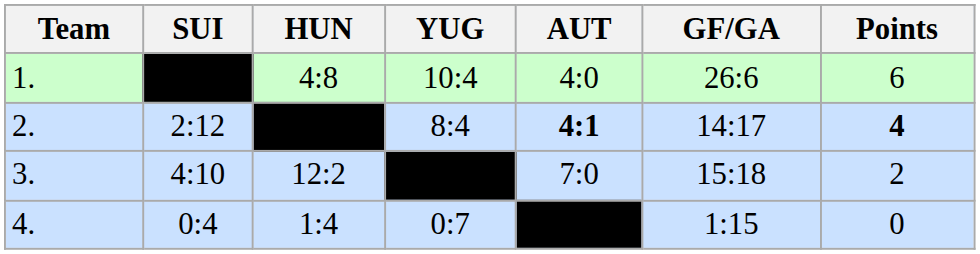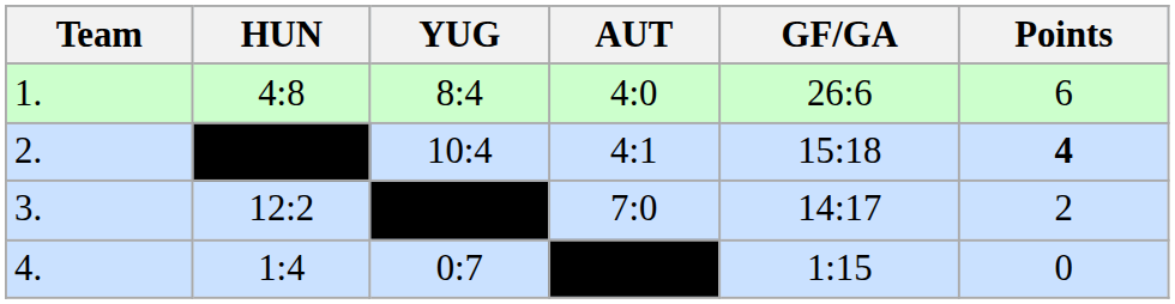 <table class="wikitable" bgcolor="#EFEFFF" width="40%">
 <tr bgcolor="#BCD2EE">
 <th>Team</th>
-<th>SUI</th>
 <th>HUN</th>
 <th>YUG</th>
 <th>AUT</th>
 <th>GF/GA</th>
 <th>Points</th>
 </tr>
 <tr bgcolor="#ccffcc" align="center">
 <td align="left">1. </td>
-<td style="background:#000000;"></td>
 <td>4:8</td>
-<td>10:4</td>
+<td>8:4</td>
 <td>4:0</td>
 <td>26:6</td>
 <td>6</td>
 </tr>
 <tr bgcolor="#CAE1FF" align="center">
 <td align="left">2. </td>
-<td>2:12</td>
 <td style="background:#000000;"></td>
-<td>8:4</td>
-<td><strong>4:1</strong></td>
-<td>14:17</td>
+<td>10:4</td>
+<td>4:1</td>
+<td>15:18</td>
 <td><strong>4</strong></td>
 </tr>
 <tr bgcolor="#CAE1FF" align="center">
 <td align="left">3. </td>
-<td>4:10</td>
 <td>12:2</td>
 <td style="background:#000000;"></td>
 <td>7:0</td>
-<td>15:18</td>
+<td>14:17</td>
 <td>2</td>
 </tr>
 <tr bgcolor="#CAE1FF" align="center">
 <td align="left">4. </td>
-<td>0:4</td>
 <td>1:4</td>
 <td>0:7</td>
 <td style="background:#000000;"></td>
 <td>1:15</td>
 <td>0</td>
 </tr>
 </table>
